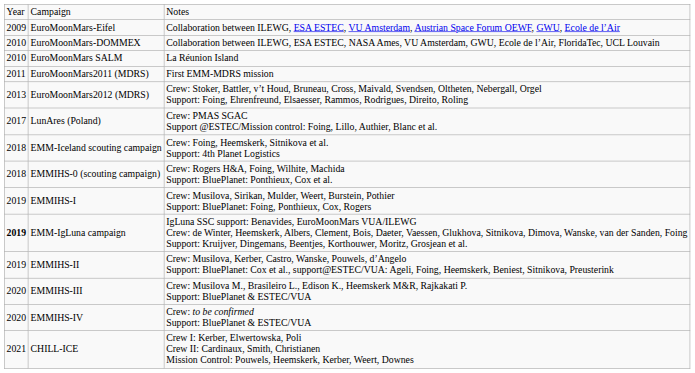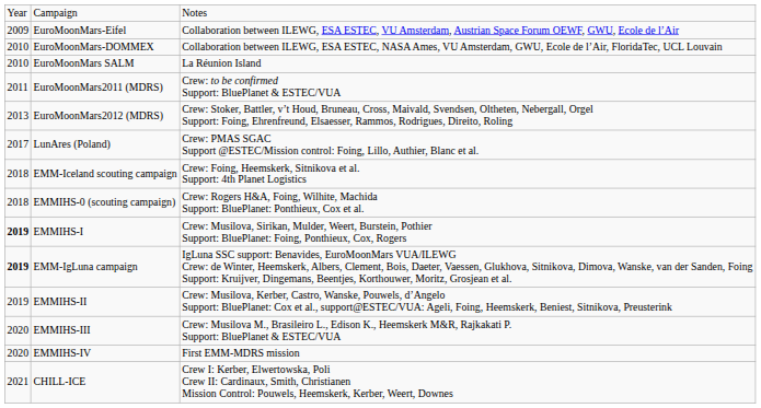 <table class="wikitable">
 <tr>
 <td>Year</td>
 <td>Campaign</td>
 <td>Notes</td>
 </tr>
 <tr>
 <td>2009</td>
 <td>EuroMoonMars-Eifel</td>
 <td>Collaboration between ILEWG, <a href='#'>ESA ESTEC</a>, <a href='#'>VU Amsterdam</a>, <a href='#'>Austrian Space Forum OEWF</a>, <a href='#'>GWU</a>, <a href='#'>Ecole de l’Air</a></td>
 </tr>
 <tr>
 <td>2010</td>
 <td>EuroMoonMars-DOMMEX</td>
 <td>Collaboration between ILEWG, ESA ESTEC, NASA Ames, VU Amsterdam, GWU, Ecole de l’Air, FloridaTec, UCL Louvain</td>
 </tr>
 <tr>
 <td>2010</td>
 <td>EuroMoonMars SALM</td>
 <td>La Réunion Island</td>
 </tr>
 <tr>
 <td>2011</td>
 <td>EuroMoonMars2011  (MDRS)</td>
-<td>First EMM-MDRS mission</td>
+<td>Crew: <em>to be confirmed</em><br>Support: BluePlanet & ESTEC/VUA</td>
 </tr>
 <tr>
 <td>2013</td>
 <td>EuroMoonMars2012  (MDRS)</td>
 <td>Crew: Stoker, Battler, v’t Houd, Bruneau, Cross, Maivald, Svendsen, Oltheten, Nebergall, Orgel<br>Support: Foing, Ehrenfreund, Elsaesser, Rammos, Rodrigues, Direito, Roling</td>
 </tr>
 <tr>
 <td>2017</td>
 <td>LunAres (Poland)</td>
 <td>Crew: PMAS SGAC<br>Support @ESTEC/Mission control: Foing, Lillo, Authier, Blanc et al.</td>
 </tr>
 <tr>
 <td>2018</td>
 <td>EMM-Iceland scouting campaign</td>
 <td>Crew: Foing, Heemskerk, Sitnikova et al.<br>Support: 4th Planet Logistics</td>
 </tr>
 <tr>
 <td>2018</td>
 <td>EMMIHS-0 (scouting campaign)</td>
 <td>Crew: Rogers H&A, Foing, Wilhite, Machida<br>Support: BluePlanet: Ponthieux, Cox et al.</td>
 </tr>
 <tr>
-<td>2019</td>
+<td><strong>2019</strong></td>
 <td>EMMIHS-I</td>
 <td>Crew: Musilova, Sirikan, Mulder, Weert, Burstein, Pothier<br>Support: BluePlanet: Foing, Ponthieux, Cox, Rogers</td>
 </tr>
 <tr>
 <td><strong>2019</strong></td>
 <td>EMM-IgLuna campaign</td>
 <td>IgLuna SSC support: Benavides, EuroMoonMars VUA/ILEWG<br>Crew: de Winter, Heemskerk, Albers, Clement, Bois, Daeter, Vaessen, Glukhova, Sitnikova, Dimova, Wanske, van der Sanden, Foing<br>Support: Kruijver, Dingemans, Beentjes, Korthouwer, Moritz, Grosjean et al.</td>
 </tr>
 <tr>
 <td>2019</td>
 <td>EMMIHS-II</td>
 <td>Crew: Musilova, Kerber, Castro, Wanske, Pouwels, d’Angelo<br>Support: BluePlanet: Cox et al., support@ESTEC/VUA: Ageli, Foing, Heemskerk, Beniest, Sitnikova, Preusterink</td>
 </tr>
 <tr>
 <td>2020</td>
 <td>EMMIHS-III</td>
 <td>Crew: Musilova M., Brasileiro L., Edison K., Heemskerk M&R, Rajkakati P.<br>Support: BluePlanet & ESTEC/VUA</td>
 </tr>
 <tr>
 <td>2020</td>
 <td>EMMIHS-IV</td>
-<td>Crew: <em>to be confirmed</em><br>Support: BluePlanet & ESTEC/VUA</td>
+<td>First EMM-MDRS mission</td>
 </tr>
 <tr>
 <td>2021</td>
 <td>CHILL-ICE</td>
 <td>Crew I: Kerber, Elwertowska, Poli<br>Crew II: Cardinaux, Smith, Christianen<br>Mission Control:  Pouwels, Heemskerk, Kerber, Weert, Downes</td>
 </tr>
 </table>
